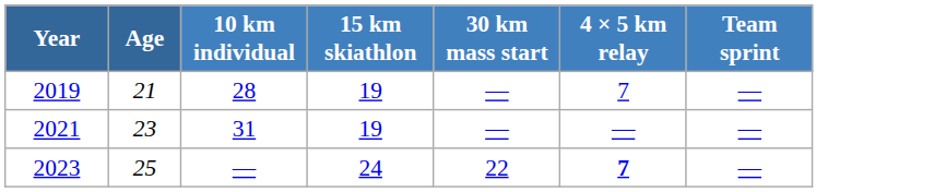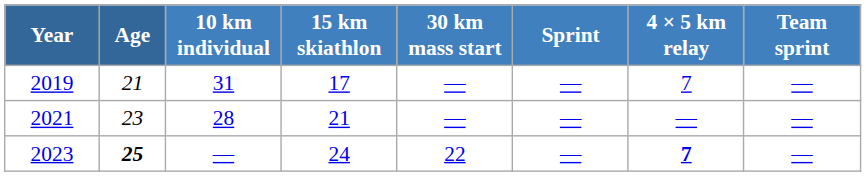 <table class="wikitable" style="font-size:95%; text-align:center; border:grey solid 1px; border-collapse:collapse; background:#ffffff;">
 <tr>
 <th style="background-color:#369; color:white; width:60px;"> Year </th>
 <th style="background-color:#369; color:white; width:40px;"> Age </th>
 <th style="background-color:#4180be; color:white; width:75px;"> 10 km <br> individual </th>
 <th style="background-color:#4180be; color:white; width:75px;"> 15 km <br> skiathlon </th>
 <th style="background-color:#4180be; color:white; width:75px;"> 30 km <br> mass start </th>
+<th style="background-color:#4180be; color:white; width:75px;"> Sprint </th>
 <th style="background-color:#4180be; color:white; width:75px;"> 4 × 5 km <br> relay </th>
 <th style="background-color:#4180be; color:white; width:75px;"> Team <br> sprint </th>
 </tr>
 <tr>
 <td><a href='#'>2019</a></td>
 <td><em>21</em></td>
-<td><a href='#'>28</a></td>
-<td><a href='#'>19</a></td>
+<td><a href='#'>31</a></td>
+<td><a href='#'>17</a></td>
+<td><a href='#'>—</a></td>
 <td><a href='#'>—</a></td>
 <td><a href='#'>7</a></td>
 <td><a href='#'>—</a></td>
 </tr>
 <tr>
 <td><a href='#'>2021</a></td>
 <td><em>23</em></td>
-<td><a href='#'>31</a></td>
-<td><a href='#'>19</a></td>
+<td><a href='#'>28</a></td>
+<td><a href='#'>21</a></td>
+<td><a href='#'>—</a></td>
 <td><a href='#'>—</a></td>
 <td><a href='#'>—</a></td>
 <td><a href='#'>—</a></td>
 </tr>
 <tr>
 <td><a href='#'>2023</a></td>
-<td><em>25</em></td>
+<td><strong><em>25</em></strong></td>
 <td><a href='#'>—</a></td>
 <td><a href='#'>24</a></td>
 <td><a href='#'>22</a></td>
+<td><a href='#'>—</a></td>
 <td><strong><a href='#'>7</a></strong></td>
 <td><a href='#'>—</a></td>
 </tr>
 </table>
